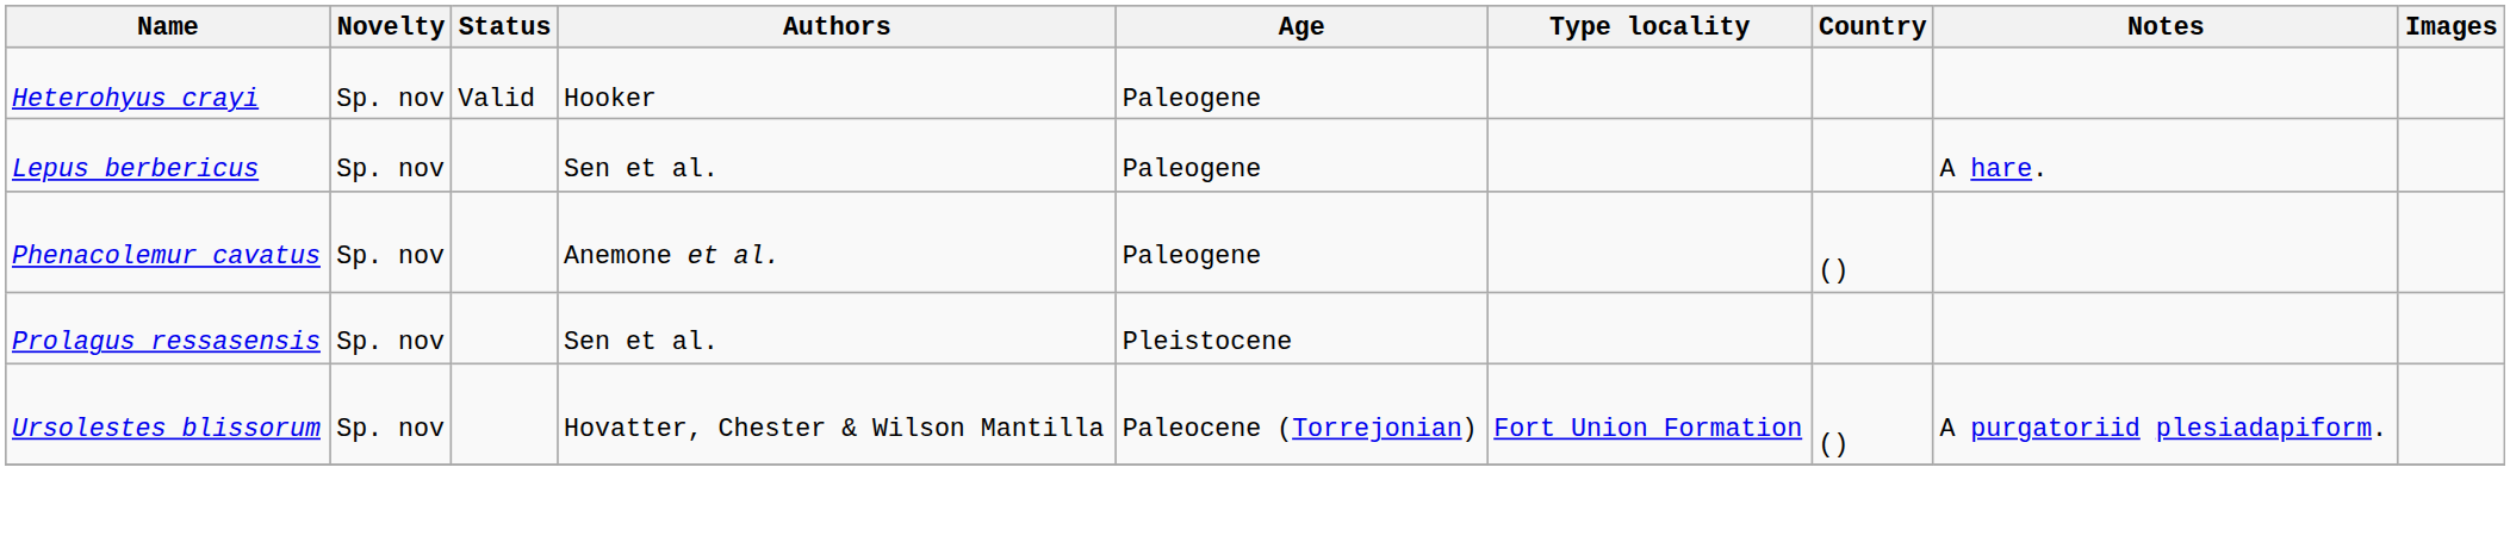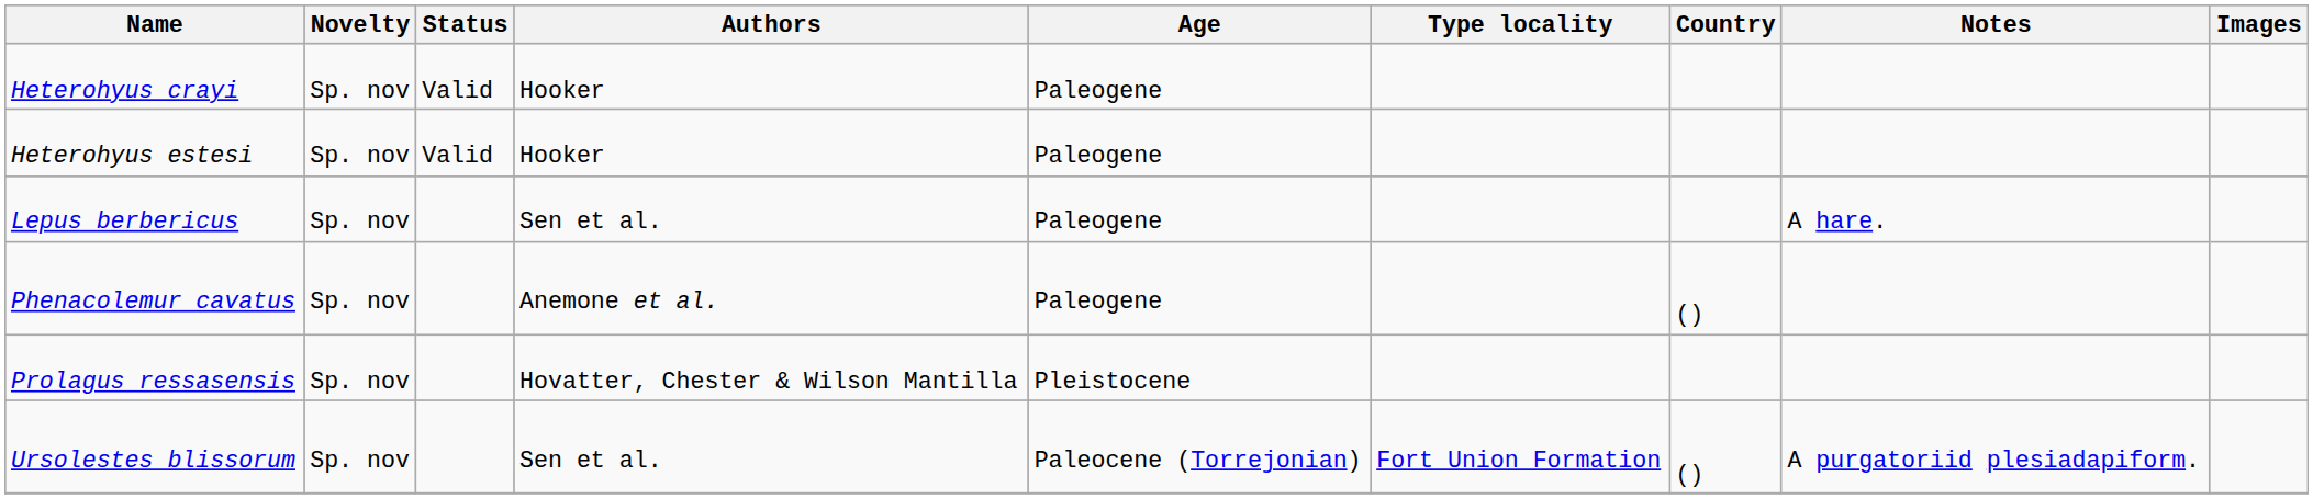 <table class="wikitable sortable" align="center" width="100%">
 <tr>
 <th>Name</th>
 <th>Novelty</th>
 <th>Status</th>
 <th>Authors</th>
 <th>Age</th>
 <th>Type locality</th>
 <th>Country</th>
 <th>Notes</th>
 <th>Images</th>
 </tr>
 <tr>
 <td><br><em><a href='#'>Heterohyus crayi</a></em></td>
+<td><br>Sp. nov</td>
+<td><br>Valid</td>
+<td><br>Hooker</td>
+<td><br>Paleogene</td>
+<td></td>
+<td><br></td>
+<td></td>
+<td></td>
+</tr>
+<tr>
+<td><br><em>Heterohyus estesi</em></td>
 <td><br>Sp. nov</td>
 <td><br>Valid</td>
 <td><br>Hooker</td>
 <td><br>Paleogene</td>
 <td></td>
 <td><br></td>
 <td></td>
 <td></td>
 </tr>
 <tr>
 <td><br><em><a href='#'>Lepus berbericus</a></em></td>
 <td><br>Sp. nov</td>
 <td></td>
 <td><br>Sen et al.</td>
 <td><br>Paleogene</td>
 <td></td>
 <td><br></td>
 <td><br>A <a href='#'>hare</a>.</td>
 <td></td>
 </tr>
 <tr>
 <td><br><em><a href='#'>Phenacolemur cavatus</a></em></td>
 <td><br>Sp. nov</td>
 <td></td>
 <td><br>Anemone <em>et al.</em></td>
 <td><br>Paleogene</td>
 <td></td>
 <td><br><br>()</td>
 <td></td>
 <td></td>
 </tr>
 <tr>
 <td><br><em><a href='#'>Prolagus ressasensis</a></em></td>
 <td><br>Sp. nov</td>
 <td></td>
-<td><br>Sen et al.</td>
+<td><br>Hovatter, Chester & Wilson Mantilla</td>
 <td><br>Pleistocene</td>
 <td></td>
 <td><br></td>
 <td></td>
 <td></td>
 </tr>
 <tr>
 <td><br><em><a href='#'>Ursolestes blissorum</a></em></td>
 <td><br>Sp. nov</td>
 <td></td>
-<td><br>Hovatter, Chester & Wilson Mantilla</td>
+<td><br>Sen et al.</td>
 <td><br>Paleocene (<a href='#'>Torrejonian</a>)</td>
 <td><br><a href='#'>Fort Union Formation</a></td>
 <td><br><br>()</td>
 <td><br>A <a href='#'>purgatoriid</a> <a href='#'>plesiadapiform</a>.</td>
 <td></td>
 </tr>
 <tr>
 </tr>
 </table>
